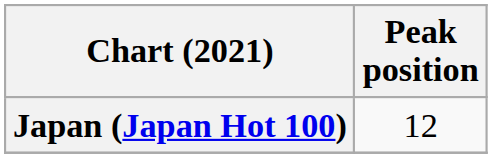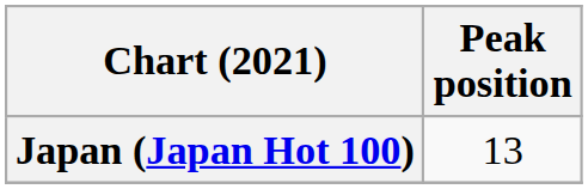 <table class="wikitable sortable plainrowheaders" style="text-align:center">
 <tr>
 <th scope="col">Chart (2021)</th>
 <th scope="col">Peak<br>position</th>
 </tr>
 <tr>
 <th scope="row">Japan (<a href='#'>Japan Hot 100</a>)</th>
-<td>12</td>
+<td>13</td>
 </tr>
 <tr>
 </tr>
 </table>
